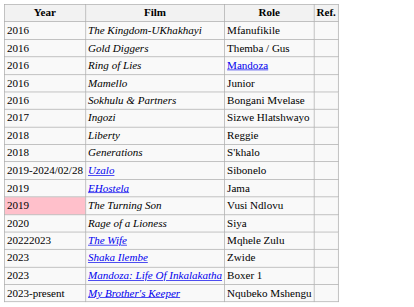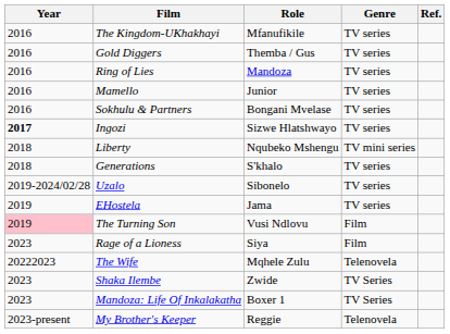 <table class="wikitable">
 <tr>
 <th>Year</th>
 <th>Film</th>
 <th>Role</th>
+<th>Genre</th>
 <th>Ref.</th>
 </tr>
 <tr>
 <td>2016</td>
 <td><em>The Kingdom-UKhakhayi</em></td>
 <td>Mfanufikile</td>
+<td>TV series</td>
 <td></td>
 </tr>
 <tr>
 <td>2016</td>
 <td><em>Gold Diggers</em></td>
 <td>Themba / Gus</td>
+<td>TV series</td>
 <td></td>
 </tr>
 <tr>
 <td>2016</td>
 <td><em>Ring of Lies</em></td>
 <td><a href='#'>Mandoza</a></td>
+<td>TV series</td>
 <td></td>
 </tr>
 <tr>
 <td>2016</td>
 <td><em>Mamello</em></td>
 <td>Junior</td>
+<td>TV series</td>
 <td></td>
 </tr>
 <tr>
 <td>2016</td>
 <td><em>Sokhulu & Partners</em></td>
 <td>Bongani Mvelase</td>
+<td>TV series</td>
 <td></td>
 </tr>
 <tr>
-<td>2017</td>
+<td><strong>2017</strong></td>
 <td><em>Ingozi</em></td>
 <td>Sizwe Hlatshwayo</td>
+<td>TV series</td>
 <td></td>
 </tr>
 <tr>
 <td>2018</td>
 <td><em>Liberty</em></td>
-<td>Reggie</td>
+<td>Nqubeko Mshengu</td>
+<td>TV mini series</td>
 <td></td>
 </tr>
 <tr>
 <td>2018</td>
 <td><em>Generations</em></td>
 <td>S'khalo</td>
+<td>TV series</td>
 <td></td>
 </tr>
 <tr>
 <td>2019-2024/02/28</td>
 <td><em><a href='#'>Uzalo</a></em></td>
 <td>Sibonelo</td>
+<td>TV series</td>
 <td></td>
 </tr>
 <tr>
 <td>2019</td>
 <td><em><a href='#'>EHostela</a></em></td>
 <td>Jama</td>
+<td>TV series</td>
 <td></td>
 </tr>
 <tr>
 <td style="background: pink;">2019</td>
 <td><em>The Turning Son</em></td>
 <td>Vusi Ndlovu</td>
+<td>Film</td>
 <td></td>
 </tr>
 <tr>
-<td>2020</td>
+<td>2023</td>
 <td><em>Rage of a Lioness</em></td>
 <td>Siya</td>
+<td>Film</td>
 <td></td>
 </tr>
 <tr>
 <td>20222023</td>
 <td><em><a href='#'>The Wife</a></em></td>
 <td>Mqhele Zulu</td>
+<td>Telenovela</td>
 <td></td>
 </tr>
 <tr>
 <td>2023</td>
 <td><em><a href='#'>Shaka Ilembe</a></em></td>
 <td>Zwide</td>
+<td>TV Series</td>
 <td></td>
 </tr>
 <tr>
 <td>2023</td>
 <td><em><a href='#'>Mandoza: Life Of Inkalakatha</a></em></td>
 <td>Boxer 1</td>
+<td>TV Series</td>
 <td></td>
 </tr>
 <tr>
 <td>2023-present</td>
 <td><em><a href='#'>My Brother's Keeper</a></em></td>
-<td>Nqubeko Mshengu</td>
+<td>Reggie</td>
+<td>Telenovela</td>
 <td></td>
 </tr>
 </table>
